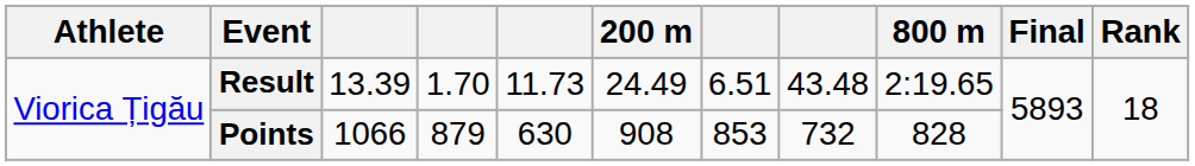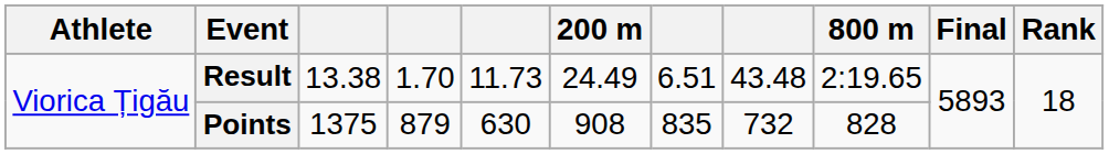 <table class="wikitable" style="font-size:90%;">
 <tr>
 <th>Athlete</th>
 <th>Event</th>
 <th></th>
 <th></th>
 <th></th>
 <th>200 m</th>
 <th></th>
 <th></th>
 <th>800 m</th>
 <th>Final</th>
 <th>Rank</th>
 </tr>
 <tr align=center>
 <td align=left rowspan=2><a href='#'>Viorica Țigău</a></td>
 <th style="font-size:95%">Result</th>
-<td>13.39</td>
+<td>13.38</td>
 <td>1.70</td>
 <td>11.73</td>
 <td>24.49</td>
 <td>6.51</td>
 <td>43.48</td>
 <td>2:19.65</td>
 <td rowspan=2>5893</td>
 <td rowspan=2>18</td>
 </tr>
 <tr align=center>
 <th style="font-size:95%">Points</th>
-<td>1066</td>
+<td>1375</td>
 <td>879</td>
 <td>630</td>
 <td>908</td>
-<td>853</td>
+<td>835</td>
 <td>732</td>
 <td>828</td>
 </tr>
 </table>
